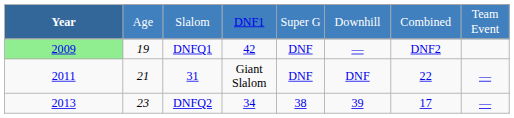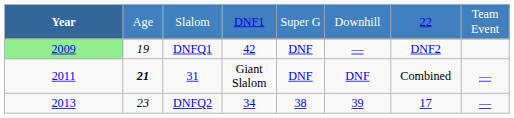 <table class="wikitable" style="font-size:95%; text-align:center; border:grey solid 1px; border-collapse:collapse;" width="50%">
 <tr style="background-color:#369; color:white;">
 <td rowspan="2" colspan="1" width="15%"><strong>Year</strong></td>
 </tr>
 <tr style="background-color:#4180be; color:white;">
 <td width="5%">Age</td>
 <td width="5%">Slalom</td>
 <td><a href='#'>DNF1</a></td>
 <td width="5%">Super G</td>
 <td width="5%">Downhill</td>
-<td width="5%">Combined</td>
+<td><a href='#'>22</a></td>
 <td width="5%">Team Event</td>
 </tr>
 <tr style="background-color:#8CB2D8; color:white;">
 </tr>
 <tr>
 <td style="background: lightgreen;"><a href='#'>2009</a></td>
 <td><em>19</em></td>
 <td><a href='#'>DNFQ1</a></td>
 <td><a href='#'>42</a></td>
 <td><a href='#'>DNF</a></td>
 <td><a href='#'>—</a></td>
 <td><a href='#'>DNF2</a></td>
 <td></td>
 </tr>
 <tr>
 <td><a href='#'>2011</a></td>
-<td><em>21</em></td>
+<td><strong><em>21</em></strong></td>
 <td><a href='#'>31</a></td>
 <td width="5%">Giant<br>Slalom</td>
 <td><a href='#'>DNF</a></td>
 <td><a href='#'>DNF</a></td>
-<td><a href='#'>22</a></td>
+<td width="5%">Combined</td>
 <td><a href='#'>—</a></td>
 </tr>
 <tr>
 <td><a href='#'>2013</a></td>
 <td><em>23</em></td>
 <td><a href='#'>DNFQ2</a></td>
 <td><a href='#'>34</a></td>
 <td><a href='#'>38</a></td>
 <td><a href='#'>39</a></td>
 <td><a href='#'>17</a></td>
 <td><a href='#'>—</a></td>
 </tr>
 </table>
